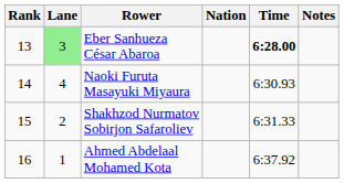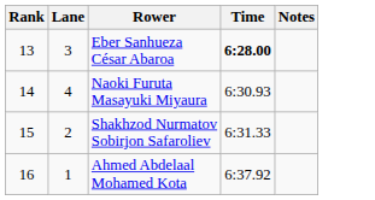 <table class="wikitable sortable" style="text-align:center">
 <tr>
 <th>Rank</th>
 <th>Lane</th>
 <th>Rower</th>
-<th>Nation</th>
 <th>Time</th>
 <th>Notes</th>
 </tr>
 <tr>
 <td>13</td>
-<td style="background: lightgreen;">3</td>
+<td>3</td>
 <td align=left><a href='#'>Eber Sanhueza</a><br><a href='#'>César Abaroa</a></td>
-<td align=left></td>
 <td><strong>6:28.00</strong></td>
 <td></td>
 </tr>
 <tr>
 <td>14</td>
 <td>4</td>
 <td align=left><a href='#'>Naoki Furuta</a><br><a href='#'>Masayuki Miyaura</a></td>
-<td align=left></td>
 <td>6:30.93</td>
 <td></td>
 </tr>
 <tr>
 <td>15</td>
 <td>2</td>
 <td align=left><a href='#'>Shakhzod Nurmatov</a><br><a href='#'>Sobirjon Safaroliev</a></td>
-<td align=left></td>
 <td>6:31.33</td>
 <td></td>
 </tr>
 <tr>
 <td>16</td>
 <td>1</td>
 <td align=left><a href='#'>Ahmed Abdelaal</a><br><a href='#'>Mohamed Kota</a></td>
-<td align=left></td>
 <td>6:37.92</td>
 <td></td>
 </tr>
 </table>
